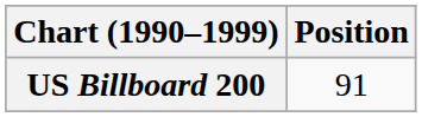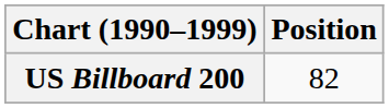 <table class="wikitable plainrowheaders" style="text-align:center">
 <tr>
 <th scope="col">Chart (1990–1999)</th>
 <th scope="col">Position</th>
 </tr>
 <tr>
 <th scope="row">US <em>Billboard</em> 200</th>
-<td>91</td>
+<td>82</td>
 </tr>
 </table>
